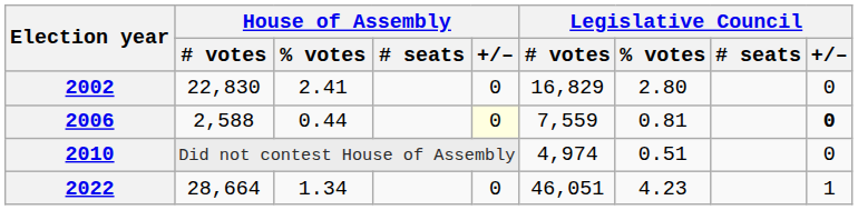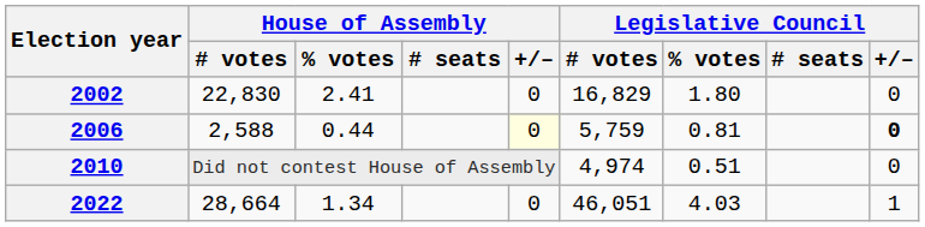 <table class="wikitable sortable" style="text-align:center">
 <tr>
 <th rowspan="2">Election year</th>
 <th colspan="4"><a href='#'>House of Assembly</a></th>
 <th colspan="5"><a href='#'>Legislative Council</a></th>
 </tr>
 <tr>
 <th># votes</th>
 <th>% votes</th>
 <th># seats</th>
 <th>+/–</th>
 <th># votes</th>
 <th>% votes</th>
 <th># seats</th>
 <th>+/–</th>
 </tr>
 <tr>
 <th><a href='#'>2002</a></th>
 <td>22,830</td>
 <td> 2.41</td>
 <td></td>
 <td> 0</td>
 <td>16,829</td>
-<td> 2.80</td>
+<td> 1.80</td>
 <td></td>
 <td> 0</td>
 </tr>
 <tr>
 <th><a href='#'>2006</a></th>
 <td>2,588</td>
 <td> 0.44</td>
 <td></td>
 <td style="background: lightyellow;"> 0</td>
-<td>7,559</td>
+<td>5,759</td>
 <td> 0.81</td>
 <td></td>
 <td><strong> 0</strong></td>
 </tr>
 <tr>
 <th><a href='#'>2010</a></th>
 <td colspan="4" style="background: #ececec; color: #2C2C2C; vertical-align: middle; font-size: smaller; text-align: center; ">Did not contest House of Assembly</td>
 <td>4,974</td>
 <td> 0.51</td>
 <td></td>
 <td> 0</td>
 </tr>
 <tr>
 <th><a href='#'>2022</a></th>
 <td>28,664</td>
 <td> 1.34</td>
 <td></td>
 <td> 0</td>
 <td>46,051</td>
-<td> 4.23</td>
+<td> 4.03</td>
 <td></td>
 <td> 1</td>
 </tr>
 </table>
